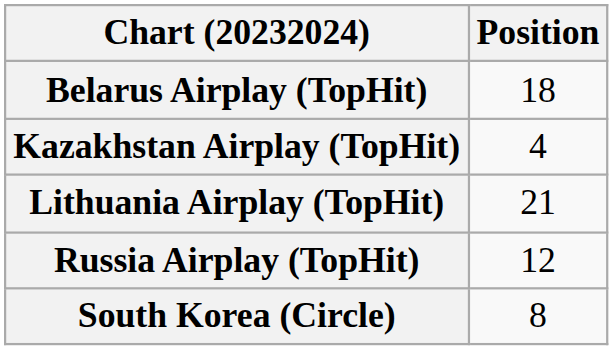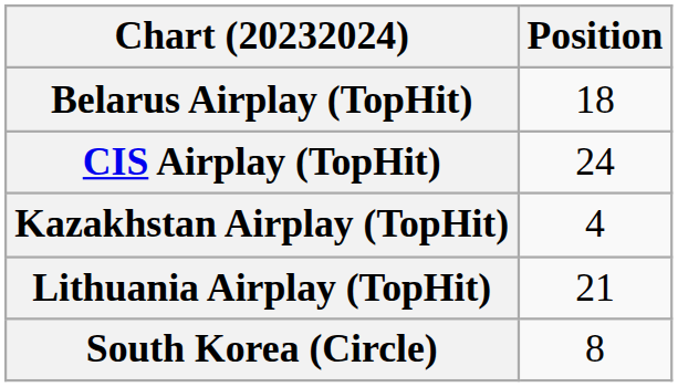 <table class="wikitable sortable plainrowheaders" style="text-align:center">
 <tr>
 <th scope="col">Chart (20232024)</th>
 <th scope="col">Position</th>
 </tr>
 <tr>
 <th scope="row">Belarus Airplay (TopHit)<br><em></em></th>
 <td>18</td>
 </tr>
 <tr>
+<th scope="row"><a href='#'>CIS</a> Airplay (TopHit)<br><em></em></th>
+<td>24</td>
+</tr>
+<tr>
 <th scope="row">Kazakhstan Airplay (TopHit)<br><em></em></th>
 <td>4</td>
 </tr>
 <tr>
 <th scope="row">Lithuania Airplay (TopHit)</th>
 <td>21</td>
 </tr>
 <tr>
-<th scope="row">Russia Airplay (TopHit)<br><em></em></th>
-<td>12</td>
-</tr>
-<tr>
 <th scope="row">South Korea (Circle)</th>
 <td>8</td>
 </tr>
 </table>
